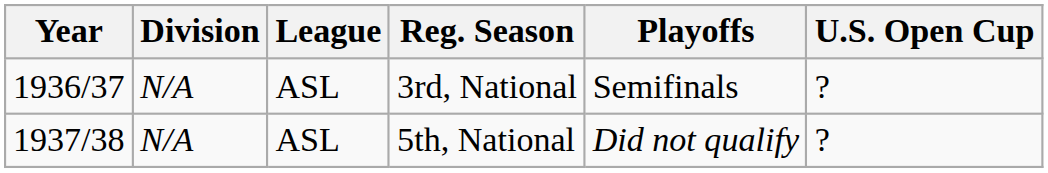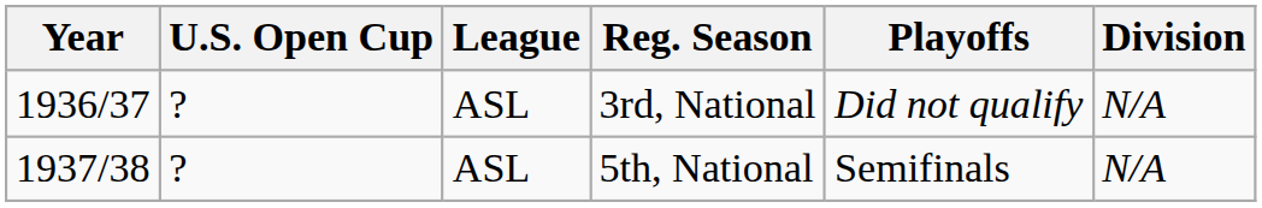 <table class="wikitable">
 <tr>
 <th>Year</th>
-<th>Division</th>
+<th>U.S. Open Cup</th>
 <th>League</th>
 <th>Reg. Season</th>
 <th>Playoffs</th>
-<th>U.S. Open Cup</th>
+<th>Division</th>
 </tr>
 <tr>
 <td>1936/37</td>
-<td><em>N/A</em></td>
+<td>?</td>
 <td>ASL</td>
 <td>3rd, National</td>
-<td>Semifinals</td>
-<td>?</td>
+<td><em>Did not qualify</em></td>
+<td><em>N/A</em></td>
 </tr>
 <tr>
 <td>1937/38</td>
-<td><em>N/A</em></td>
+<td>?</td>
 <td>ASL</td>
 <td>5th, National</td>
-<td><em>Did not qualify</em></td>
-<td>?</td>
+<td>Semifinals</td>
+<td><em>N/A</em></td>
 </tr>
 </table>
